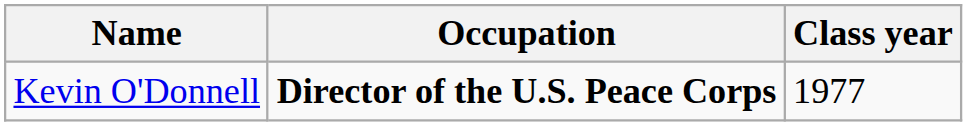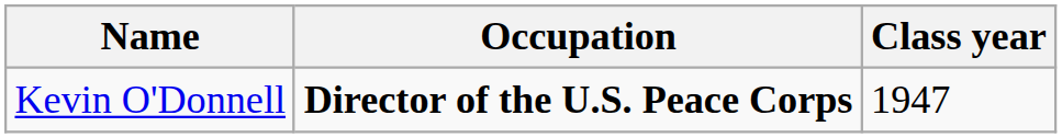 <table class="wikitable">
 <tr>
 <th>Name</th>
 <th>Occupation</th>
 <th>Class year</th>
 </tr>
 <tr>
 <td><a href='#'>Kevin O'Donnell</a></td>
 <td><strong>Director of the U.S. Peace Corps</strong></td>
-<td>1977</td>
+<td>1947</td>
 </tr>
 </table>
